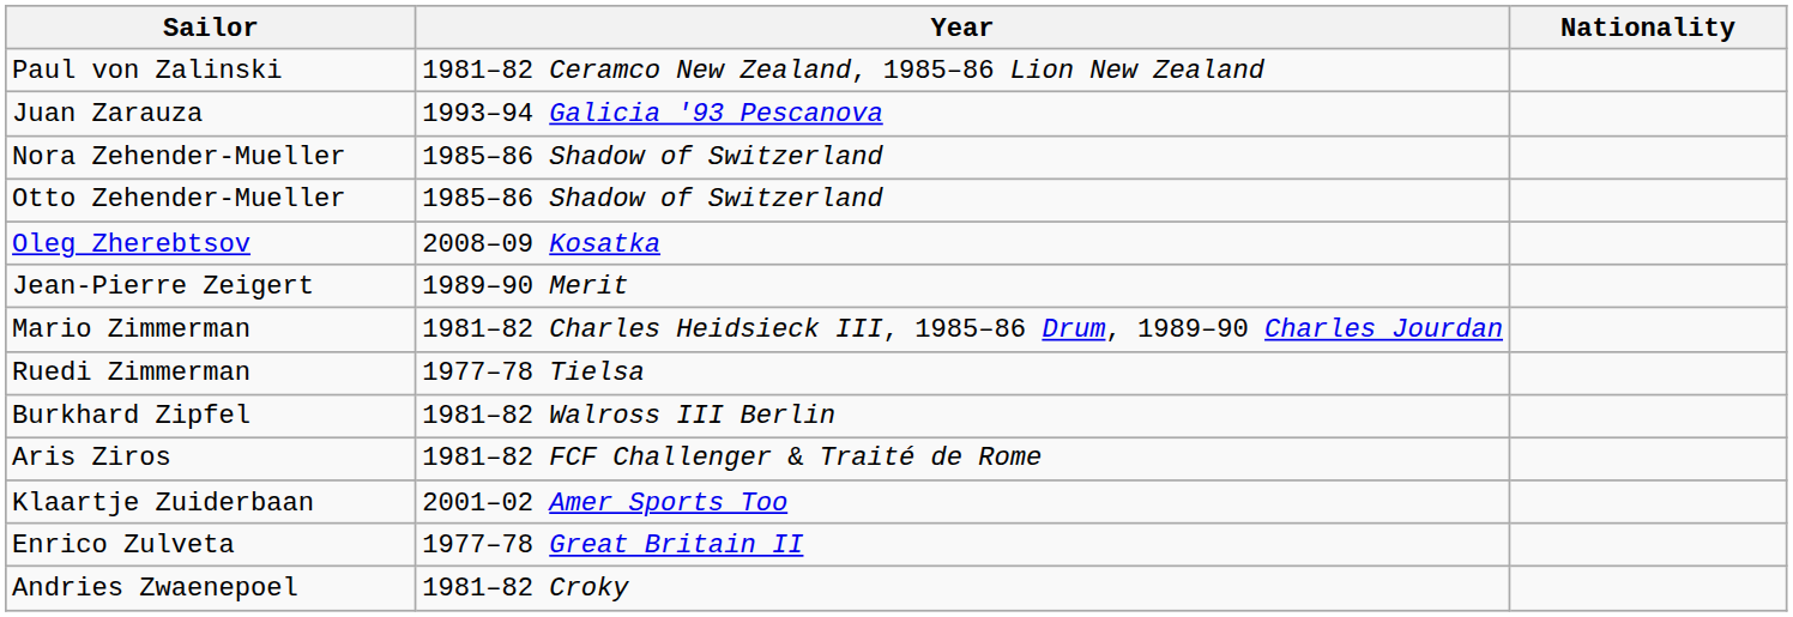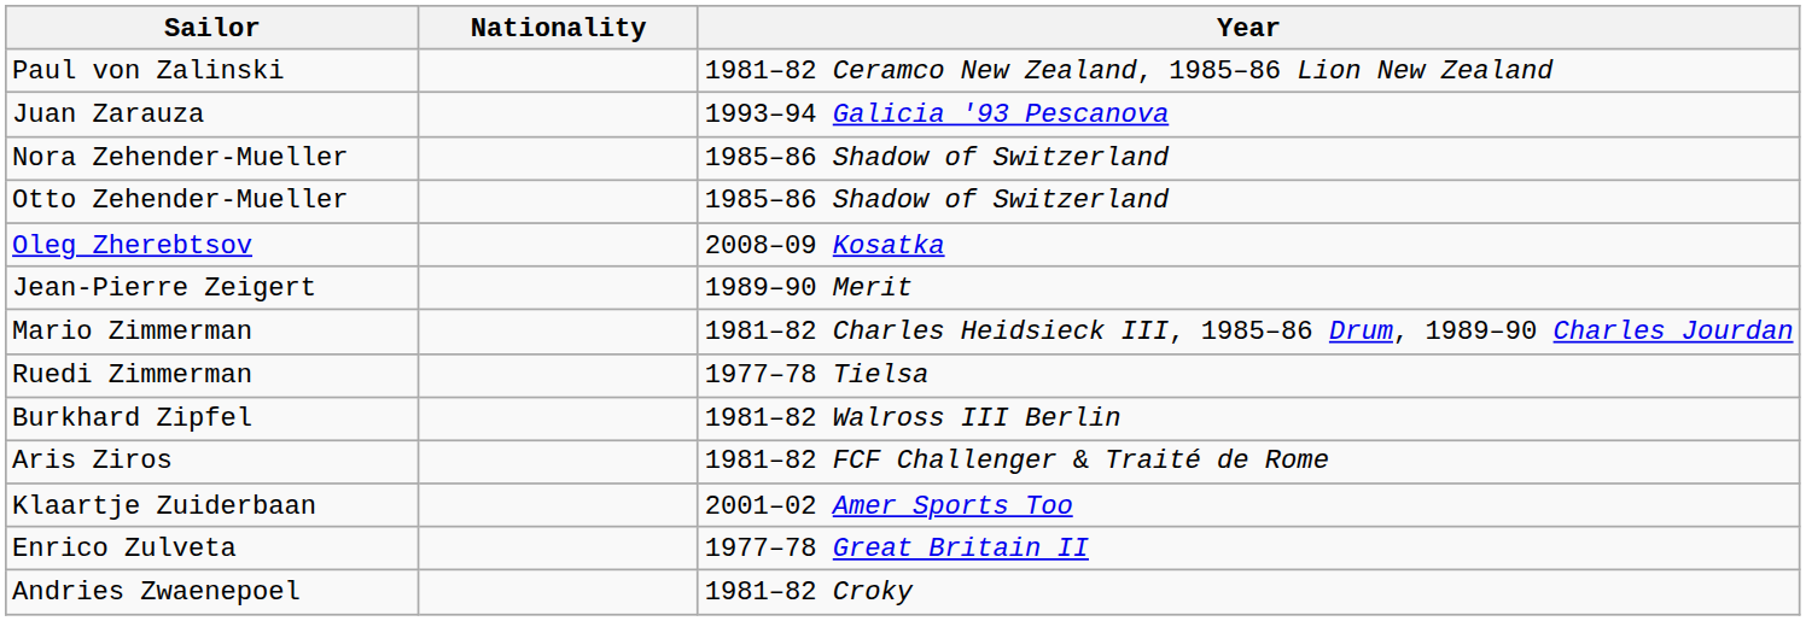 <table class=wikitable>
 <tr>
 <th style="width:15em">Sailor</th>
+<th style="width:10em">Nationality</th>
 <th>Year</th>
-<th style="width:10em">Nationality</th>
 </tr>
 <tr>
 <td>Paul von Zalinski</td>
+<td></td>
 <td>1981–82 <em>Ceramco New Zealand</em>, 1985–86 <em>Lion New Zealand</em></td>
-<td></td>
 </tr>
 <tr>
 <td>Juan Zarauza</td>
+<td></td>
 <td>1993–94 <em><a href='#'>Galicia '93 Pescanova</a></em></td>
-<td></td>
 </tr>
 <tr>
 <td>Nora Zehender-Mueller</td>
+<td></td>
 <td>1985–86 <em>Shadow of Switzerland</em></td>
-<td></td>
 </tr>
 <tr>
 <td>Otto Zehender-Mueller</td>
+<td></td>
 <td>1985–86 <em>Shadow of Switzerland</em></td>
-<td></td>
 </tr>
 <tr>
 <td><a href='#'>Oleg Zherebtsov</a></td>
+<td></td>
 <td>2008–09 <em><a href='#'>Kosatka</a></em></td>
-<td></td>
 </tr>
 <tr>
 <td>Jean-Pierre Zeigert</td>
+<td></td>
 <td>1989–90 <em>Merit</em></td>
-<td></td>
 </tr>
 <tr>
 <td>Mario Zimmerman</td>
+<td></td>
 <td>1981–82 <em>Charles Heidsieck III</em>, 1985–86 <em><a href='#'>Drum</a></em>, 1989–90 <em><a href='#'>Charles Jourdan</a></em></td>
-<td></td>
 </tr>
 <tr>
 <td>Ruedi Zimmerman</td>
+<td></td>
 <td>1977–78 <em>Tielsa</em></td>
-<td></td>
 </tr>
 <tr>
 <td>Burkhard Zipfel</td>
+<td></td>
 <td>1981–82 <em>Walross III Berlin</em></td>
-<td></td>
 </tr>
 <tr>
 <td>Aris Ziros</td>
+<td></td>
 <td>1981–82 <em>FCF Challenger</em> & <em>Traité de Rome</em></td>
-<td></td>
 </tr>
 <tr>
 <td>Klaartje Zuiderbaan</td>
+<td></td>
 <td>2001–02 <em><a href='#'>Amer Sports Too</a></em></td>
-<td></td>
 </tr>
 <tr>
 <td>Enrico Zulveta</td>
+<td></td>
 <td>1977–78 <em><a href='#'>Great Britain II</a></em></td>
-<td></td>
 </tr>
 <tr>
 <td>Andries Zwaenepoel</td>
+<td></td>
 <td>1981–82 <em>Croky</em></td>
-<td></td>
 </tr>
 </table>
